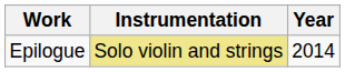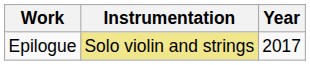 <table class="wikitable">
 <tr>
 <th>Work</th>
 <th>Instrumentation</th>
 <th>Year</th>
 </tr>
 <tr>
 <td>Epilogue</td>
 <td style="background: khaki;">Solo violin and strings</td>
-<td>2014</td>
+<td>2017</td>
 </tr>
 </table>
